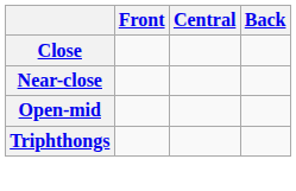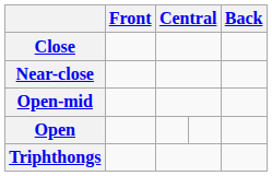 <table class="wikitable" style="text-align:center">
 <tr>
 <th></th>
 <th><a href='#'>Front</a></th>
 <th colspan="2"><a href='#'>Central</a></th>
 <th><a href='#'>Back</a></th>
 </tr>
 <tr align="center">
 <th><a href='#'>Close</a></th>
 <td></td>
 <td colspan="2"></td>
 <td></td>
 </tr>
 <tr>
 <th><a href='#'>Near-close</a></th>
 <td></td>
 <td colspan="2"></td>
 <td></td>
 </tr>
 <tr>
 <th><a href='#'>Open-mid</a></th>
 <td></td>
 <td colspan="2"></td>
 <td></td>
 </tr>
+<tr align="center">
+<th><a href='#'>Open</a></th>
+<td></td>
+<td></td>
+<td></td>
+<td></td>
+</tr>
 <tr>
 <th><a href='#'>Triphthongs</a></th>
 <td></td>
 <td colspan="2"></td>
 <td></td>
 </tr>
 </table>
